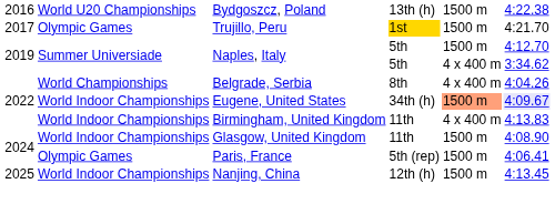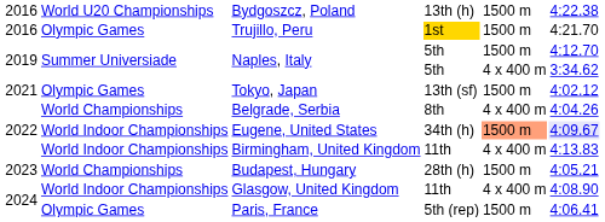 <table>
 <tr>
 <td>2016</td>
 <td><a href='#'>World U20 Championships</a></td>
 <td><a href='#'>Bydgoszcz</a>, <a href='#'>Poland</a></td>
 <td>13th (h)</td>
 <td>1500 m</td>
 <td><a href='#'>4:22.38</a></td>
 </tr>
 <tr>
-<td>2017</td>
+<td>2016</td>
 <td><a href='#'>Olympic Games</a></td>
 <td><a href='#'>Trujillo, Peru</a></td>
 <td bgcolor=gold>1st</td>
 <td>1500 m</td>
 <td>4:21.70</td>
 </tr>
 <tr>
 <td rowspan=2>2019</td>
 <td rowspan=2><a href='#'>Summer Universiade</a></td>
 <td rowspan=2><a href='#'>Naples</a>, <a href='#'>Italy</a></td>
 <td>5th</td>
 <td>1500 m</td>
 <td><a href='#'>4:12.70</a></td>
 </tr>
 <tr>
 <td>5th</td>
 <td>4 x 400 m</td>
 <td><a href='#'>3:34.62</a></td>
+</tr>
+<tr>
+<td>2021</td>
+<td><a href='#'>Olympic Games</a></td>
+<td><a href='#'>Tokyo</a>, <a href='#'>Japan</a></td>
+<td>13th (sf)</td>
+<td>1500 m</td>
+<td><a href='#'>4:02.12</a></td>
 </tr>
 <tr>
 <td rowspan=3>2022</td>
 <td><a href='#'>World Championships</a></td>
 <td><a href='#'>Belgrade, Serbia</a></td>
 <td>8th</td>
 <td>4 x 400 m</td>
 <td><a href='#'>4:04.26</a></td>
 </tr>
 <tr>
 <td><a href='#'>World Indoor Championships</a></td>
 <td><a href='#'>Eugene, United States</a></td>
 <td>34th (h)</td>
 <td style="background: lightsalmon;">1500 m</td>
 <td style="background: lavender;"><a href='#'>4:09.67</a></td>
 </tr>
 <tr>
 <td><a href='#'>World Indoor Championships</a></td>
 <td><a href='#'>Birmingham, United Kingdom</a></td>
 <td>11th</td>
 <td>4 x 400 m</td>
 <td><a href='#'>4:13.83</a></td>
 </tr>
 <tr>
+<td>2023</td>
+<td><a href='#'>World Championships</a></td>
+<td><a href='#'>Budapest, Hungary</a></td>
+<td>28th (h)</td>
+<td>1500 m</td>
+<td><a href='#'>4:05.21</a></td>
+</tr>
+<tr>
 <td rowspan=2>2024</td>
 <td><a href='#'>World Indoor Championships</a></td>
 <td><a href='#'>Glasgow, United Kingdom</a></td>
 <td>11th</td>
-<td>1500 m</td>
+<td>4 x 400 m</td>
 <td><a href='#'>4:08.90</a></td>
 </tr>
 <tr>
 <td><a href='#'>Olympic Games</a></td>
 <td><a href='#'>Paris, France</a></td>
 <td>5th (rep)</td>
 <td>1500 m</td>
 <td><a href='#'>4:06.41</a></td>
 </tr>
-<tr>
-<td>2025</td>
-<td><a href='#'>World Indoor Championships</a></td>
-<td><a href='#'>Nanjing, China</a></td>
-<td>12th (h)</td>
-<td>1500 m</td>
-<td><a href='#'>4:13.45</a></td>
-</tr>
 </table>
